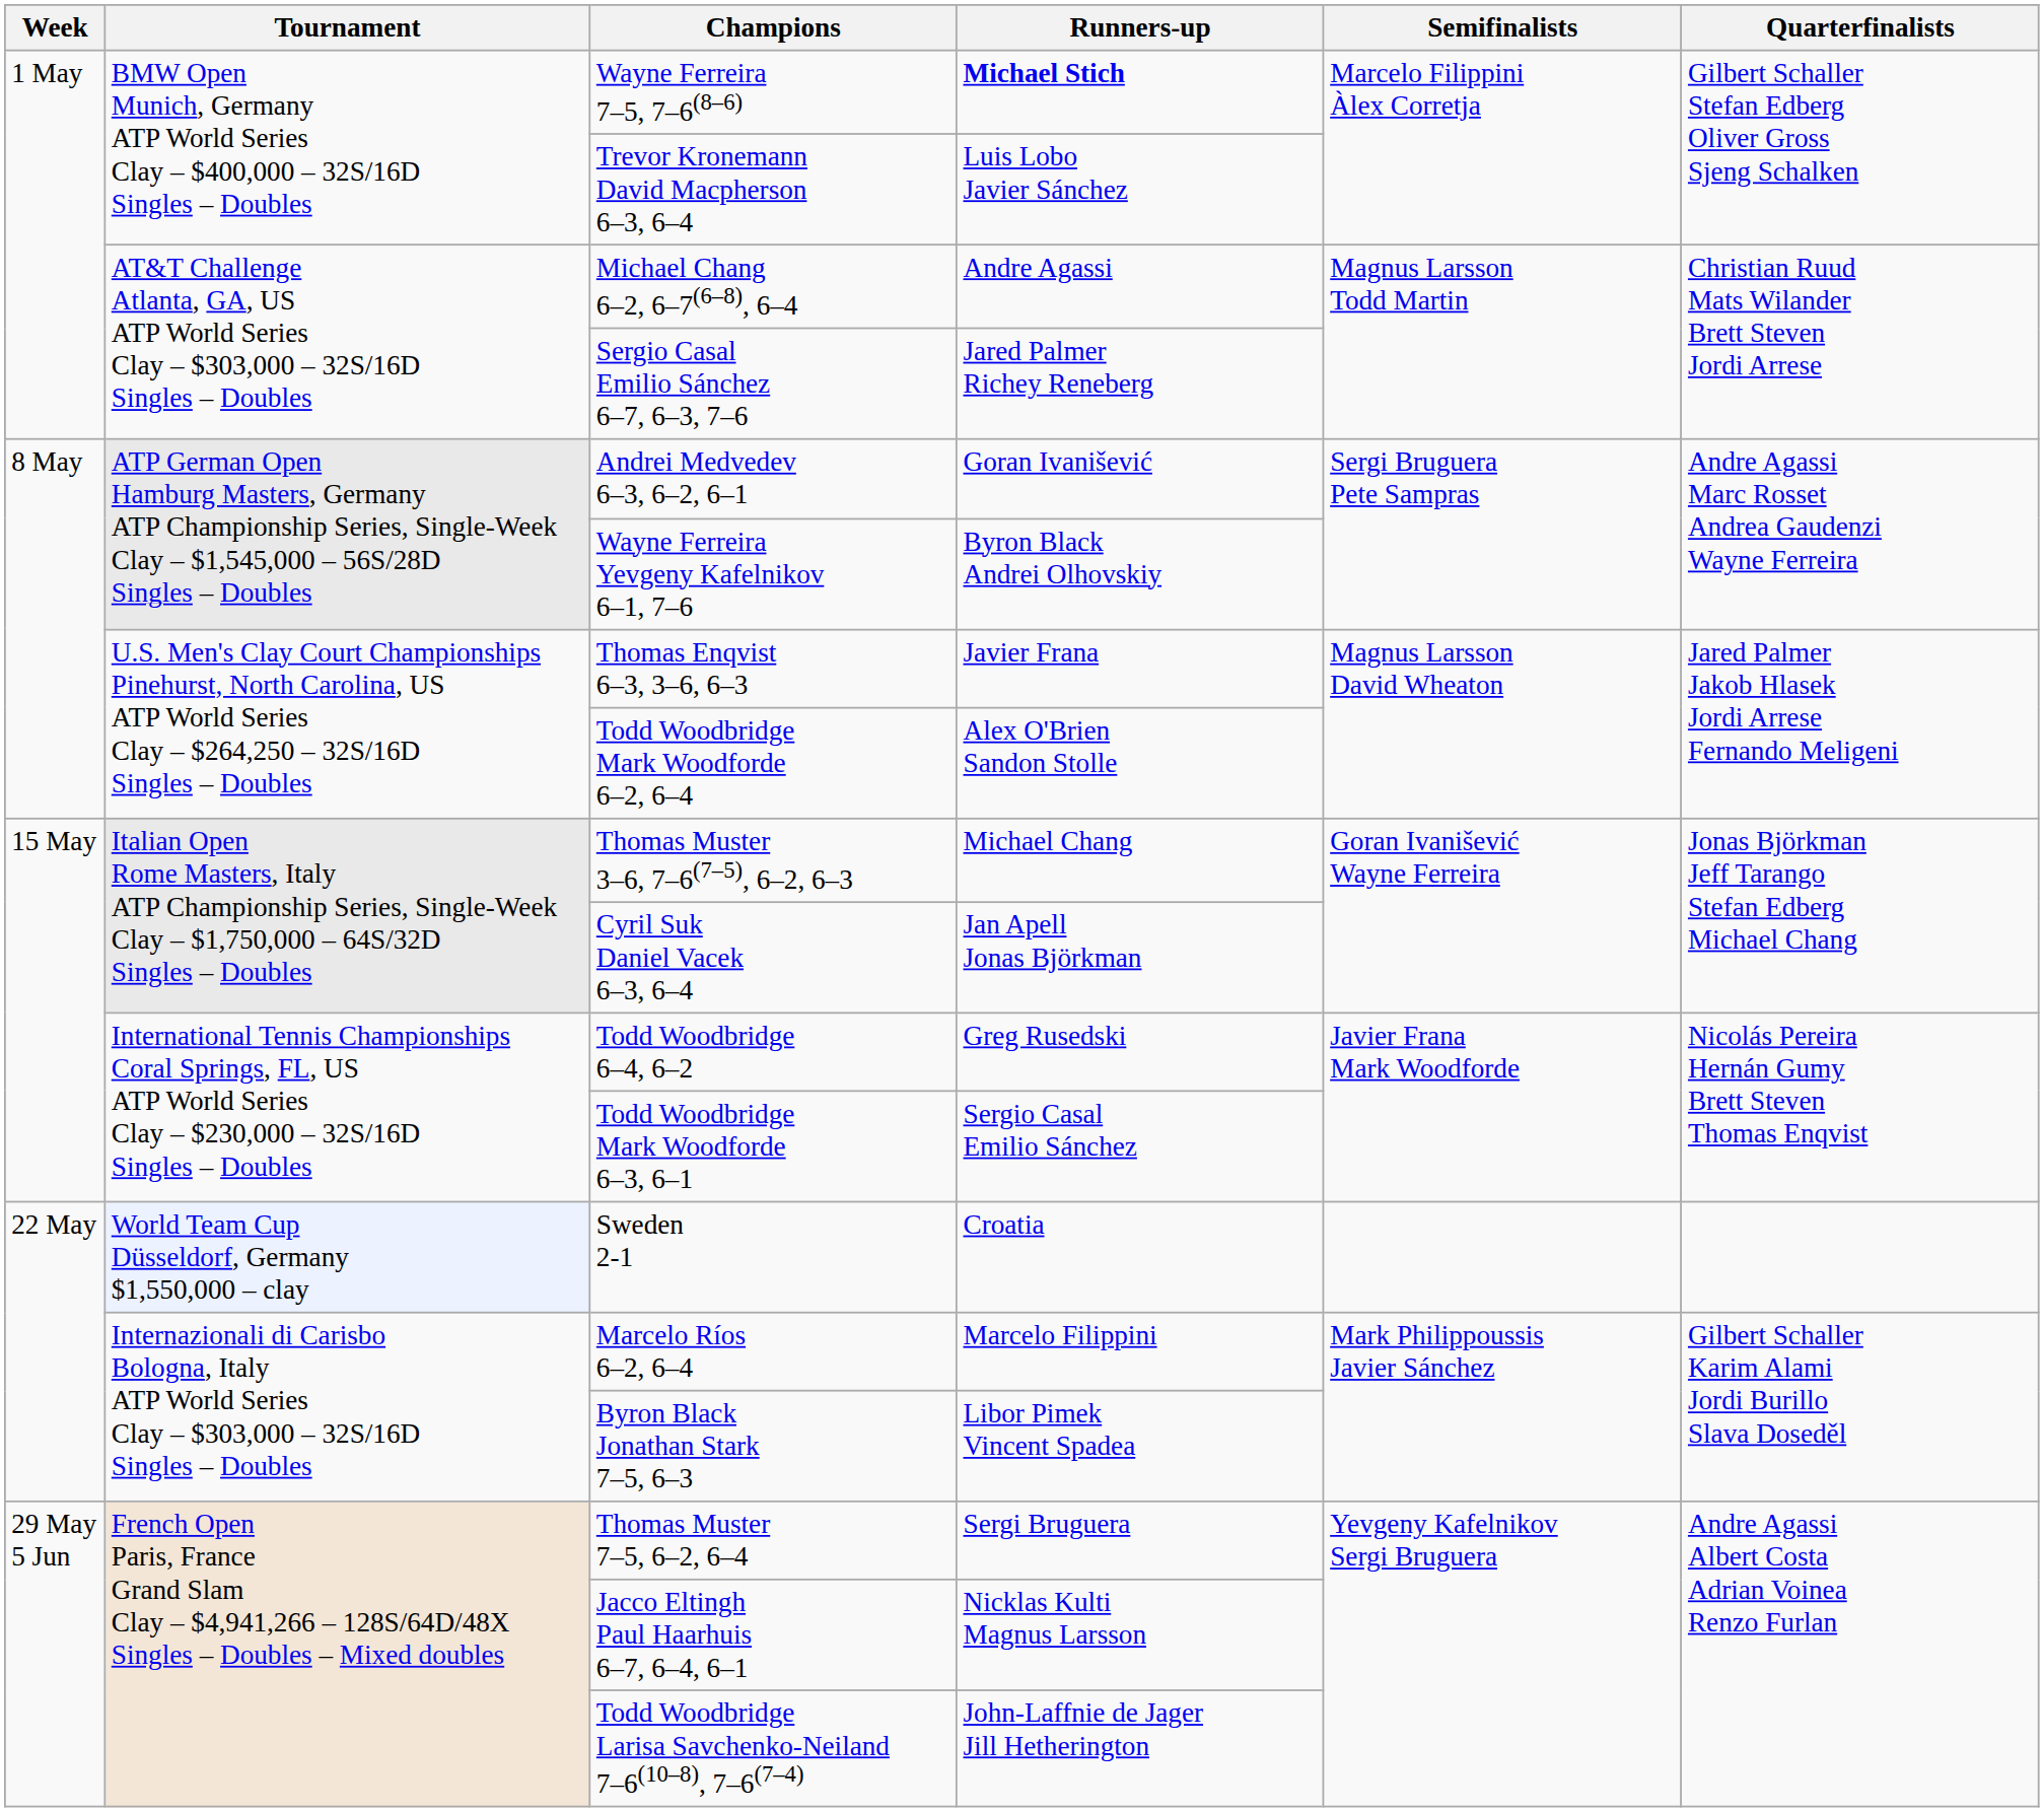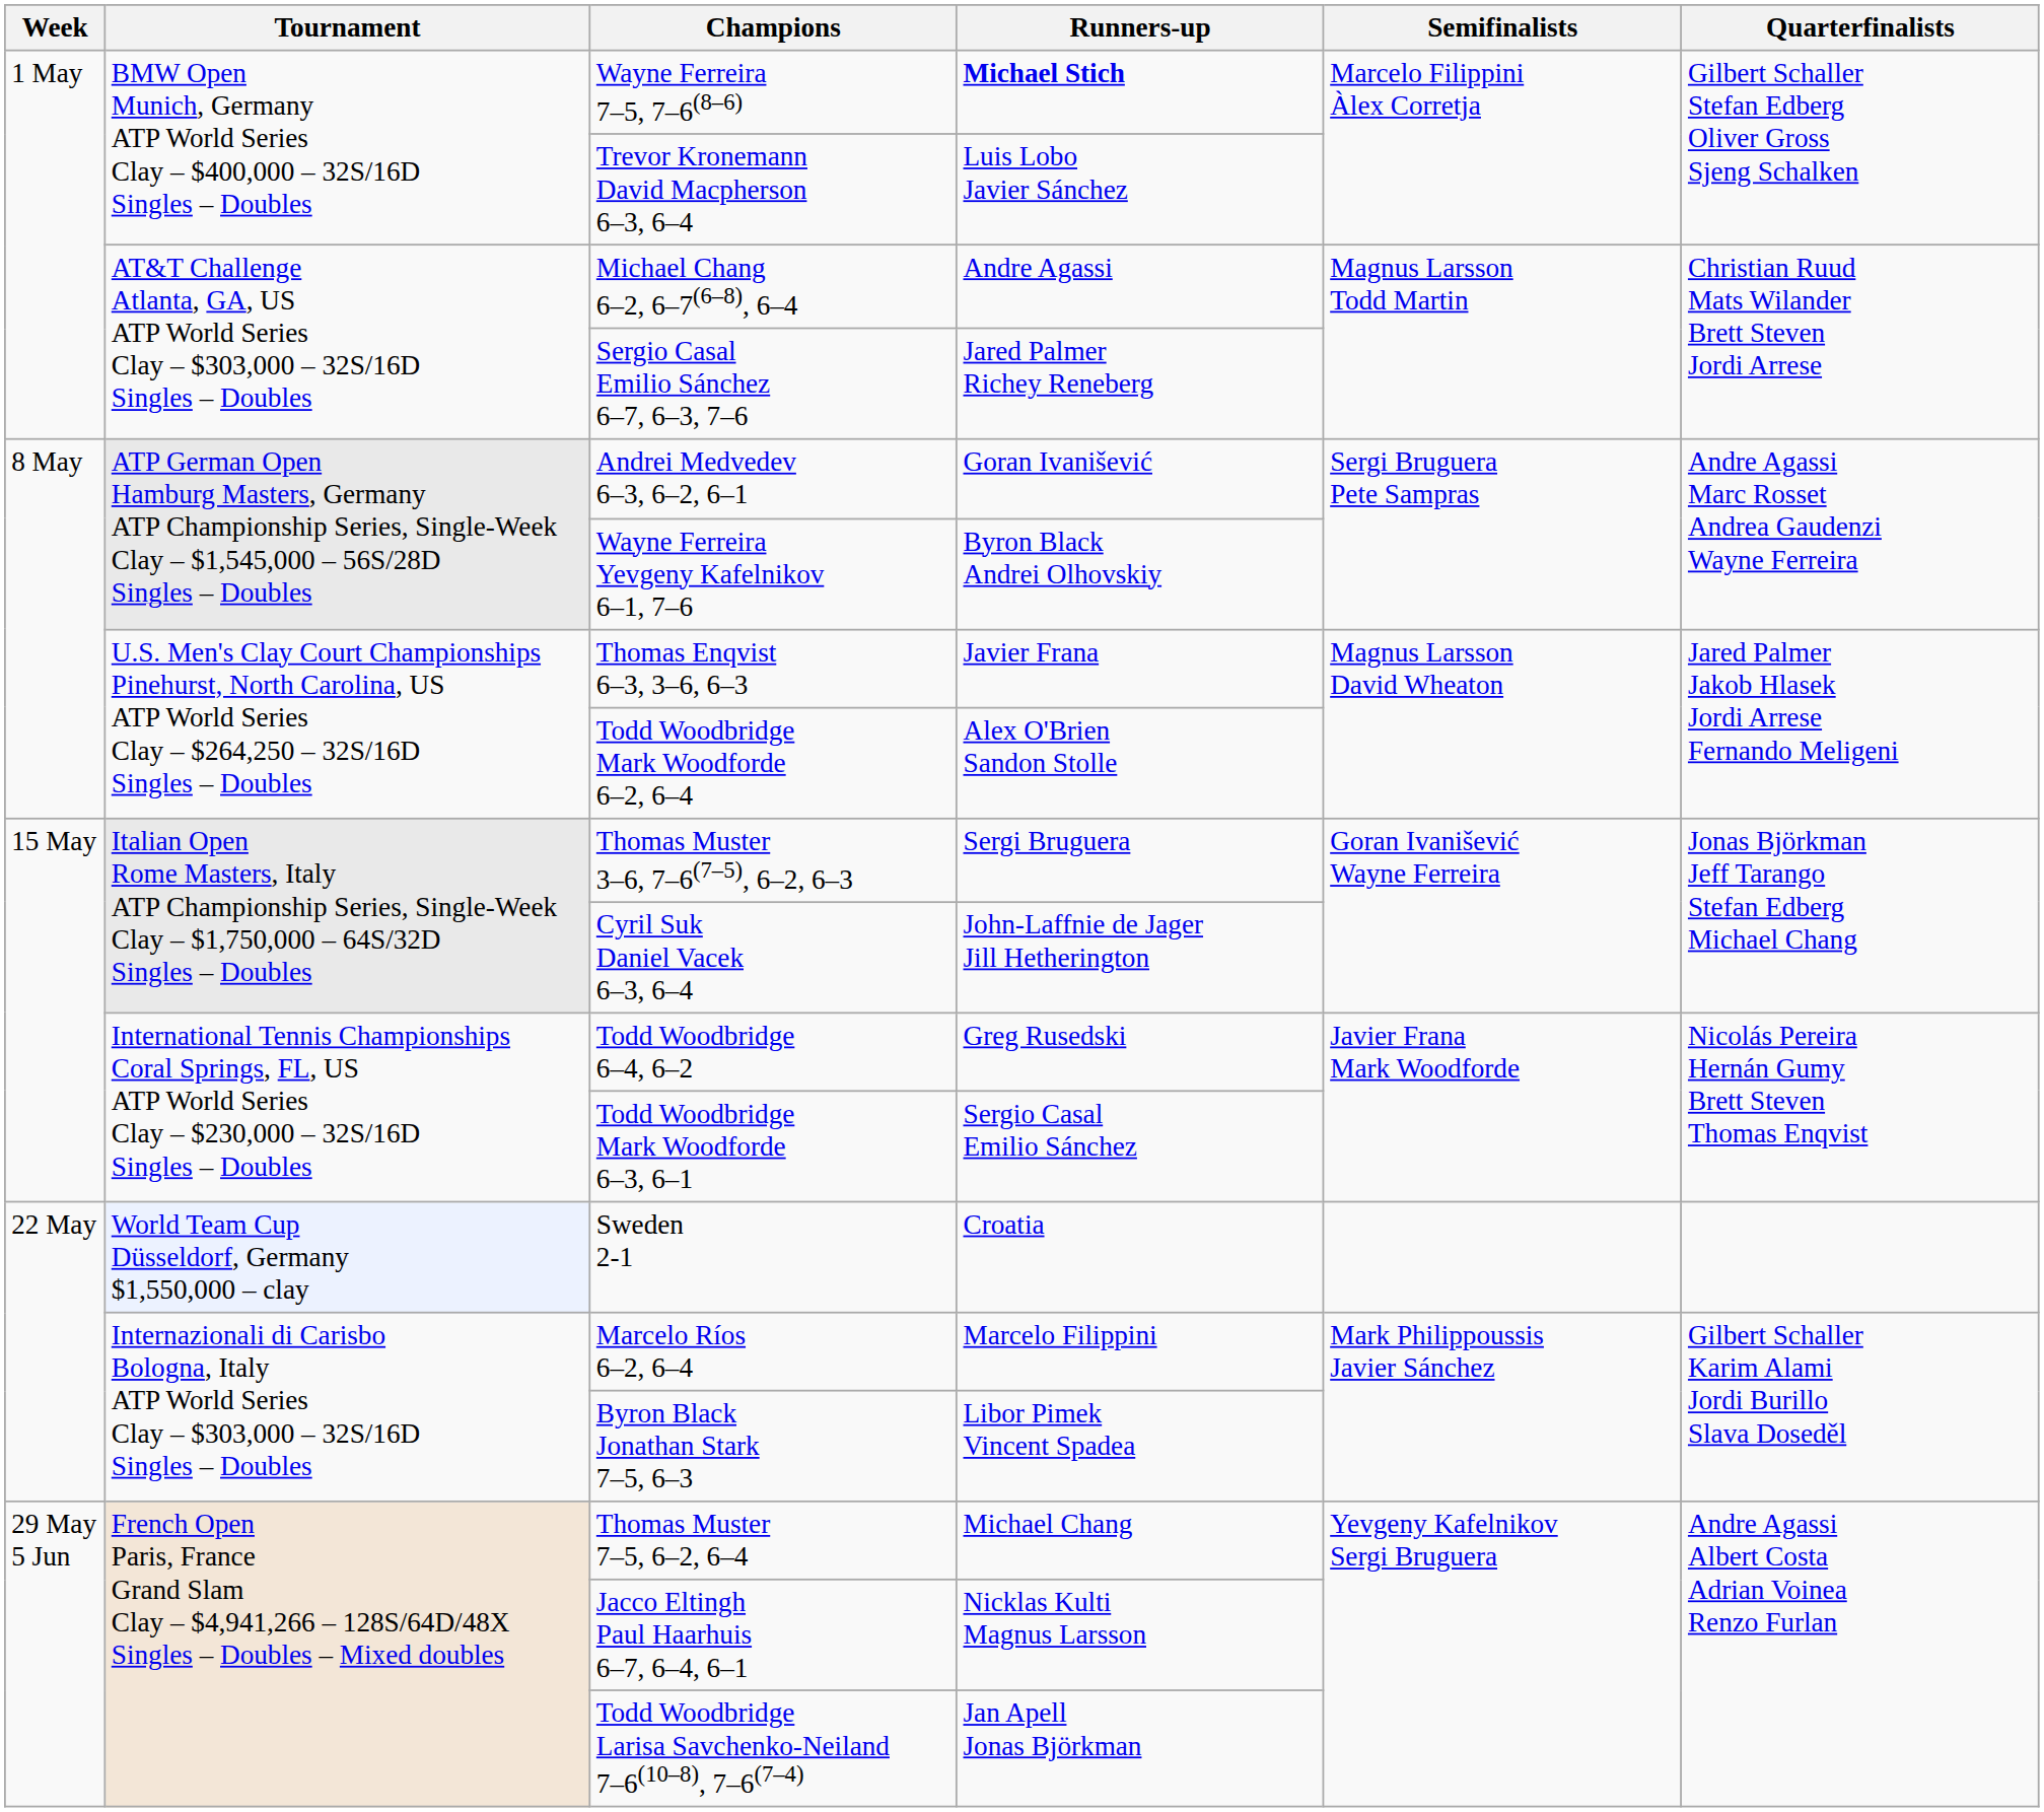 <table class=wikitable style=font-size:95%>
 <tr>
 <th style="width:48px;">Week</th>
 <th style="width:260px;">Tournament</th>
 <th style="width:195px;">Champions</th>
 <th style="width:195px;">Runners-up</th>
 <th style="width:190px;">Semifinalists</th>
 <th style="width:190px;">Quarterfinalists</th>
 </tr>
 <tr valign=top>
 <td rowspan=4>1 May</td>
 <td rowspan=2><a href='#'>BMW Open</a> <br> <a href='#'>Munich</a>, Germany<br>ATP World Series<br>Clay – $400,000 – 32S/16D <br> <a href='#'>Singles</a> – <a href='#'>Doubles</a></td>
 <td> <a href='#'>Wayne Ferreira</a><br> 7–5, 7–6<sup>(8–6)</sup></td>
 <td><strong> <a href='#'>Michael Stich</a></strong></td>
 <td rowspan=2> <a href='#'>Marcelo Filippini</a><br> <a href='#'>Àlex Corretja</a></td>
 <td rowspan=2> <a href='#'>Gilbert Schaller</a><br> <a href='#'>Stefan Edberg</a><br> <a href='#'>Oliver Gross</a><br> <a href='#'>Sjeng Schalken</a></td>
 </tr>
 <tr valign=top>
 <td> <a href='#'>Trevor Kronemann</a> <br>  <a href='#'>David Macpherson</a><br> 6–3, 6–4</td>
 <td> <a href='#'>Luis Lobo</a> <br>  <a href='#'>Javier Sánchez</a></td>
 </tr>
 <tr valign=top>
 <td rowspan=2><a href='#'>AT&T Challenge</a> <br> <a href='#'>Atlanta</a>, <a href='#'>GA</a>, US<br>ATP World Series<br>Clay – $303,000 – 32S/16D <br> <a href='#'>Singles</a> – <a href='#'>Doubles</a></td>
 <td> <a href='#'>Michael Chang</a><br> 6–2, 6–7<sup>(6–8)</sup>, 6–4</td>
 <td> <a href='#'>Andre Agassi</a></td>
 <td rowspan=2> <a href='#'>Magnus Larsson</a><br> <a href='#'>Todd Martin</a></td>
 <td rowspan=2> <a href='#'>Christian Ruud</a><br> <a href='#'>Mats Wilander</a><br> <a href='#'>Brett Steven</a><br> <a href='#'>Jordi Arrese</a></td>
 </tr>
 <tr valign=top>
 <td> <a href='#'>Sergio Casal</a> <br>  <a href='#'>Emilio Sánchez</a><br> 6–7, 6–3, 7–6</td>
 <td> <a href='#'>Jared Palmer</a> <br>  <a href='#'>Richey Reneberg</a></td>
 </tr>
 <tr valign=top>
 <td rowspan=4>8 May</td>
 <td bgcolor=#E9E9E9 rowspan=2><a href='#'>ATP German Open</a> <br> <a href='#'>Hamburg Masters</a>, Germany<br>ATP Championship Series, Single-Week<br>Clay – $1,545,000 – 56S/28D <br> <a href='#'>Singles</a> – <a href='#'>Doubles</a></td>
 <td> <a href='#'>Andrei Medvedev</a><br> 6–3, 6–2, 6–1</td>
 <td> <a href='#'>Goran Ivanišević</a></td>
 <td rowspan=2> <a href='#'>Sergi Bruguera</a><br> <a href='#'>Pete Sampras</a></td>
 <td rowspan=2> <a href='#'>Andre Agassi</a><br> <a href='#'>Marc Rosset</a><br> <a href='#'>Andrea Gaudenzi</a><br> <a href='#'>Wayne Ferreira</a></td>
 </tr>
 <tr valign=top>
 <td> <a href='#'>Wayne Ferreira</a> <br>  <a href='#'>Yevgeny Kafelnikov</a><br> 6–1, 7–6</td>
 <td> <a href='#'>Byron Black</a> <br>  <a href='#'>Andrei Olhovskiy</a></td>
 </tr>
 <tr valign=top>
 <td rowspan=2><a href='#'>U.S. Men's Clay Court Championships</a> <br> <a href='#'>Pinehurst, North Carolina</a>, US<br>ATP World Series<br>Clay – $264,250 – 32S/16D <br> <a href='#'>Singles</a> – <a href='#'>Doubles</a></td>
 <td> <a href='#'>Thomas Enqvist</a><br> 6–3, 3–6, 6–3</td>
 <td> <a href='#'>Javier Frana</a></td>
 <td rowspan=2> <a href='#'>Magnus Larsson</a><br> <a href='#'>David Wheaton</a></td>
 <td rowspan=2> <a href='#'>Jared Palmer</a><br> <a href='#'>Jakob Hlasek</a><br> <a href='#'>Jordi Arrese</a><br> <a href='#'>Fernando Meligeni</a></td>
 </tr>
 <tr valign=top>
 <td> <a href='#'>Todd Woodbridge</a> <br>  <a href='#'>Mark Woodforde</a><br> 6–2, 6–4</td>
 <td> <a href='#'>Alex O'Brien</a> <br>  <a href='#'>Sandon Stolle</a></td>
 </tr>
 <tr valign=top>
 <td rowspan=4>15 May</td>
 <td bgcolor=#E9E9E9 rowspan=2><a href='#'>Italian Open</a> <br>  <a href='#'>Rome Masters</a>, Italy<br>ATP Championship Series, Single-Week<br>Clay – $1,750,000 – 64S/32D <br> <a href='#'>Singles</a> – <a href='#'>Doubles</a></td>
 <td> <a href='#'>Thomas Muster</a><br> 3–6, 7–6<sup>(7–5)</sup>, 6–2, 6–3</td>
-<td> <a href='#'>Michael Chang</a></td>
+<td> <a href='#'>Sergi Bruguera</a></td>
 <td rowspan=2> <a href='#'>Goran Ivanišević</a><br> <a href='#'>Wayne Ferreira</a></td>
 <td rowspan=2> <a href='#'>Jonas Björkman</a><br> <a href='#'>Jeff Tarango</a><br> <a href='#'>Stefan Edberg</a><br> <a href='#'>Michael Chang</a></td>
 </tr>
 <tr valign=top>
 <td> <a href='#'>Cyril Suk</a> <br>  <a href='#'>Daniel Vacek</a><br> 6–3, 6–4</td>
-<td> <a href='#'>Jan Apell</a> <br>  <a href='#'>Jonas Björkman</a></td>
+<td> <a href='#'>John-Laffnie de Jager</a> <br>  <a href='#'>Jill Hetherington</a></td>
 </tr>
 <tr valign=top>
 <td rowspan=2><a href='#'>International Tennis Championships</a> <br> <a href='#'>Coral Springs</a>, <a href='#'>FL</a>, US<br>ATP World Series<br>Clay – $230,000 – 32S/16D <br> <a href='#'>Singles</a> – <a href='#'>Doubles</a></td>
 <td> <a href='#'>Todd Woodbridge</a><br> 6–4, 6–2</td>
 <td> <a href='#'>Greg Rusedski</a></td>
 <td rowspan=2> <a href='#'>Javier Frana</a><br> <a href='#'>Mark Woodforde</a></td>
 <td rowspan=2> <a href='#'>Nicolás Pereira</a><br> <a href='#'>Hernán Gumy</a><br> <a href='#'>Brett Steven</a><br> <a href='#'>Thomas Enqvist</a></td>
 </tr>
 <tr valign=top>
 <td> <a href='#'>Todd Woodbridge</a> <br>  <a href='#'>Mark Woodforde</a><br> 6–3, 6–1</td>
 <td> <a href='#'>Sergio Casal</a> <br>  <a href='#'>Emilio Sánchez</a></td>
 </tr>
 <tr valign=top>
 <td rowspan=3>22 May</td>
 <td bgcolor=#ECF2FF rowspan=1><a href='#'>World Team Cup</a> <br> <a href='#'>Düsseldorf</a>, Germany<br>$1,550,000 – clay</td>
 <td> Sweden<br>2-1</td>
 <td> <a href='#'>Croatia</a></td>
 <td rowspan=1></td>
 <td rowspan=1></td>
 </tr>
 <tr valign=top>
 <td rowspan=2><a href='#'>Internazionali di Carisbo</a> <br> <a href='#'>Bologna</a>, Italy<br>ATP World Series<br>Clay – $303,000 – 32S/16D <br> <a href='#'>Singles</a> – <a href='#'>Doubles</a></td>
 <td> <a href='#'>Marcelo Ríos</a><br> 6–2, 6–4</td>
 <td> <a href='#'>Marcelo Filippini</a></td>
 <td rowspan=2> <a href='#'>Mark Philippoussis</a><br> <a href='#'>Javier Sánchez</a></td>
 <td rowspan=2> <a href='#'>Gilbert Schaller</a><br> <a href='#'>Karim Alami</a><br> <a href='#'>Jordi Burillo</a><br> <a href='#'>Slava Doseděl</a></td>
 </tr>
 <tr valign=top>
 <td> <a href='#'>Byron Black</a> <br>  <a href='#'>Jonathan Stark</a><br> 7–5, 6–3</td>
 <td> <a href='#'>Libor Pimek</a> <br>  <a href='#'>Vincent Spadea</a></td>
 </tr>
 <tr valign=top>
 <td rowspan=3>29 May<br>5 Jun</td>
 <td bgcolor=#F3E6D7 rowspan=3><a href='#'>French Open</a> <br> Paris, France<br>Grand Slam<br>Clay – $4,941,266 – 128S/64D/48X <br> <a href='#'>Singles</a> – <a href='#'>Doubles</a> – <a href='#'>Mixed doubles</a></td>
 <td> <a href='#'>Thomas Muster</a><br>7–5, 6–2, 6–4</td>
-<td> <a href='#'>Sergi Bruguera</a></td>
+<td> <a href='#'>Michael Chang</a></td>
 <td rowspan=3> <a href='#'>Yevgeny Kafelnikov</a> <br>  <a href='#'>Sergi Bruguera</a></td>
 <td rowspan=3> <a href='#'>Andre Agassi</a> <br>  <a href='#'>Albert Costa</a> <br>  <a href='#'>Adrian Voinea</a> <br>  <a href='#'>Renzo Furlan</a></td>
 </tr>
 <tr valign=top>
 <td> <a href='#'>Jacco Eltingh</a> <br>  <a href='#'>Paul Haarhuis</a><br> 6–7, 6–4, 6–1</td>
 <td> <a href='#'>Nicklas Kulti</a> <br>  <a href='#'>Magnus Larsson</a></td>
 </tr>
 <tr valign=top>
 <td> <a href='#'>Todd Woodbridge</a> <br>  <a href='#'>Larisa Savchenko-Neiland</a><br> 7–6<sup>(10–8)</sup>, 7–6<sup>(7–4)</sup></td>
-<td> <a href='#'>John-Laffnie de Jager</a> <br>  <a href='#'>Jill Hetherington</a></td>
+<td> <a href='#'>Jan Apell</a> <br>  <a href='#'>Jonas Björkman</a></td>
 </tr>
 </table>
